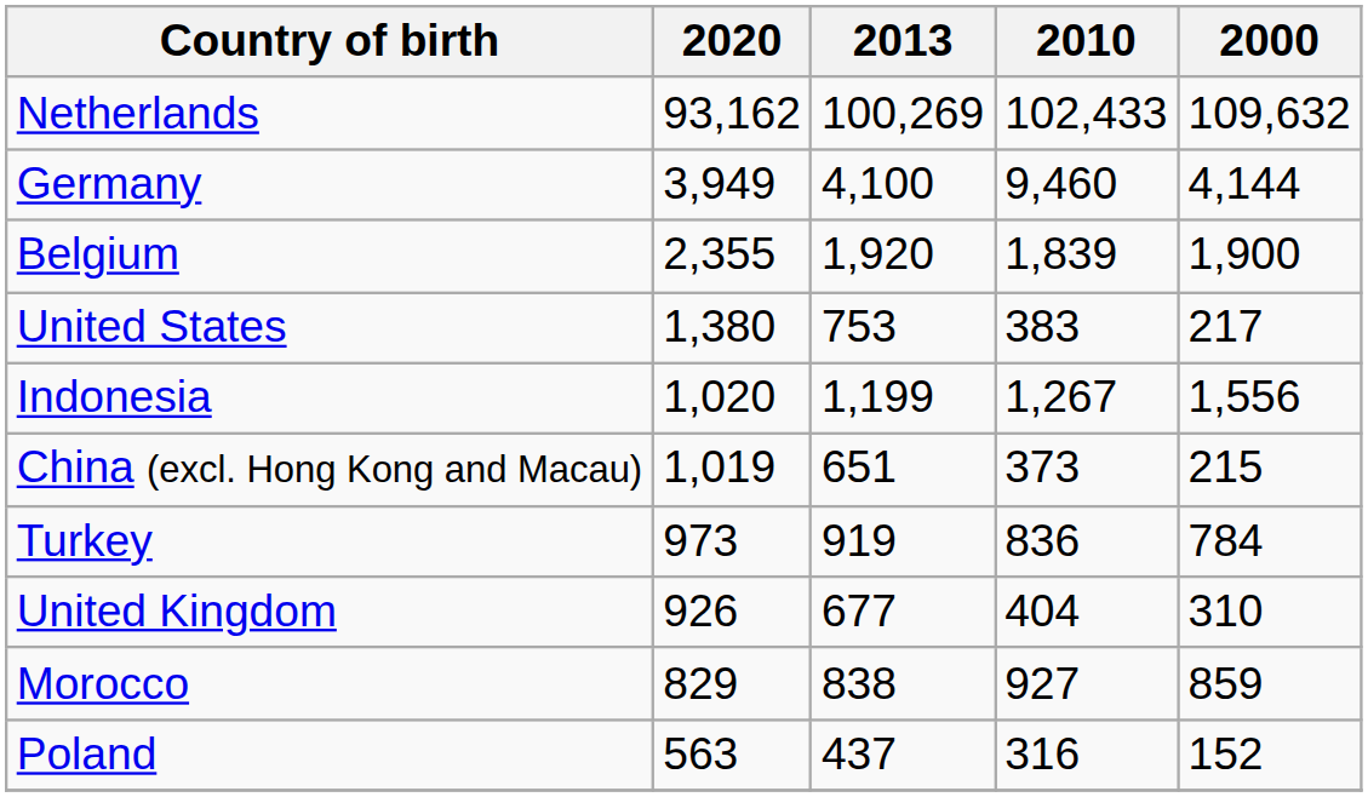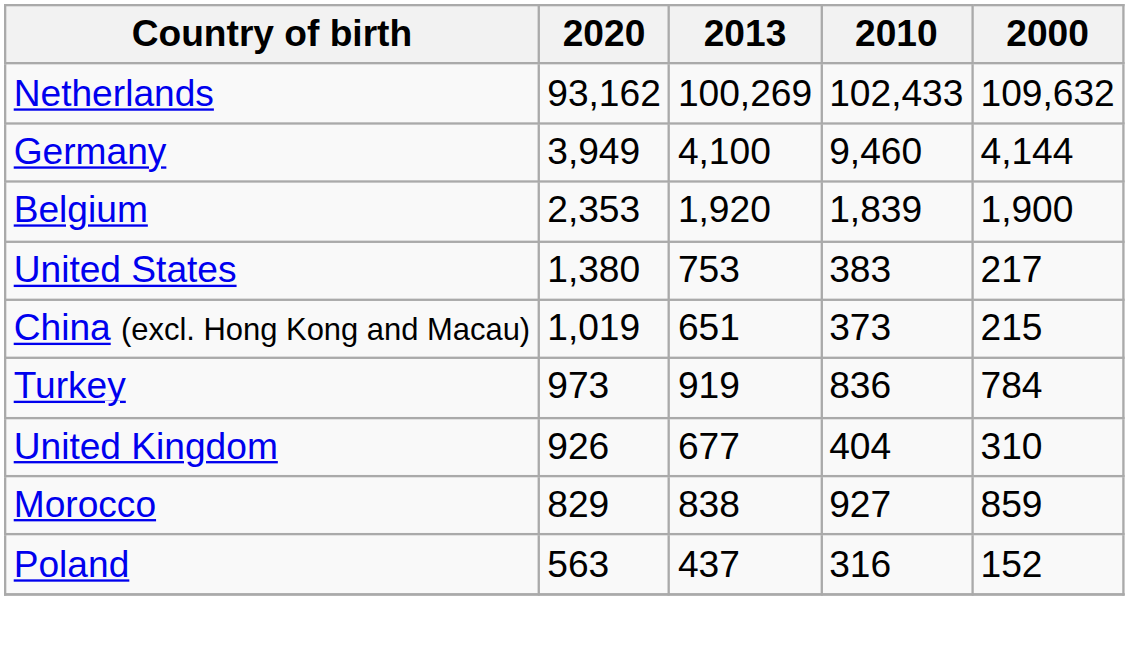 <table class="wikitable">
 <tr>
 <th>Country of birth</th>
 <th>2020</th>
 <th>2013</th>
 <th>2010</th>
 <th>2000</th>
 </tr>
 <tr>
 <td> <a href='#'>Netherlands</a></td>
 <td>93,162</td>
 <td>100,269</td>
 <td>102,433</td>
 <td>109,632</td>
 </tr>
 <tr>
 <td> <a href='#'>Germany</a></td>
 <td>3,949</td>
 <td>4,100</td>
 <td>9,460</td>
 <td>4,144</td>
 </tr>
 <tr>
 <td> <a href='#'>Belgium</a></td>
-<td>2,355</td>
+<td>2,353</td>
 <td>1,920</td>
 <td>1,839</td>
 <td>1,900</td>
 </tr>
 <tr>
 <td> <a href='#'>United States</a></td>
 <td>1,380</td>
 <td>753</td>
 <td>383</td>
 <td>217</td>
-</tr>
-<tr>
-<td> <a href='#'>Indonesia</a></td>
-<td>1,020</td>
-<td>1,199</td>
-<td>1,267</td>
-<td>1,556</td>
 </tr>
 <tr>
 <td> <a href='#'>China</a> <small>(excl. Hong Kong and Macau)</small></td>
 <td>1,019</td>
 <td>651</td>
 <td>373</td>
 <td>215</td>
 </tr>
 <tr>
 <td> <a href='#'>Turkey</a></td>
 <td>973</td>
 <td>919</td>
 <td>836</td>
 <td>784</td>
 </tr>
 <tr>
 <td> <a href='#'>United Kingdom</a></td>
 <td>926</td>
 <td>677</td>
 <td>404</td>
 <td>310</td>
 </tr>
 <tr>
 <td> <a href='#'>Morocco</a></td>
 <td>829</td>
 <td>838</td>
 <td>927</td>
 <td>859</td>
 </tr>
 <tr>
 <td> <a href='#'>Poland</a></td>
 <td>563</td>
 <td>437</td>
 <td>316</td>
 <td>152</td>
 </tr>
 <tr>
 </tr>
 </table>
